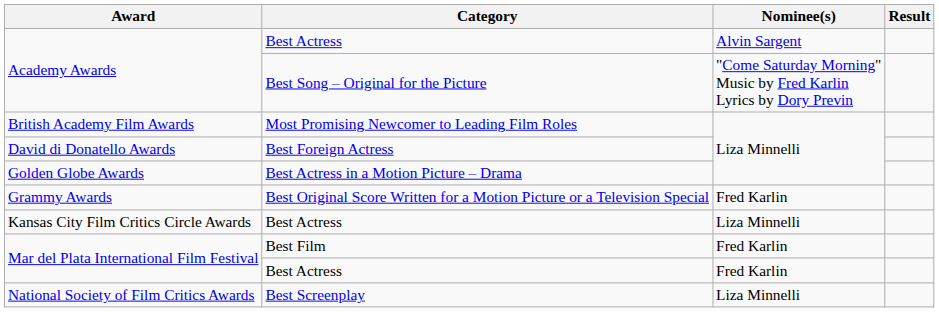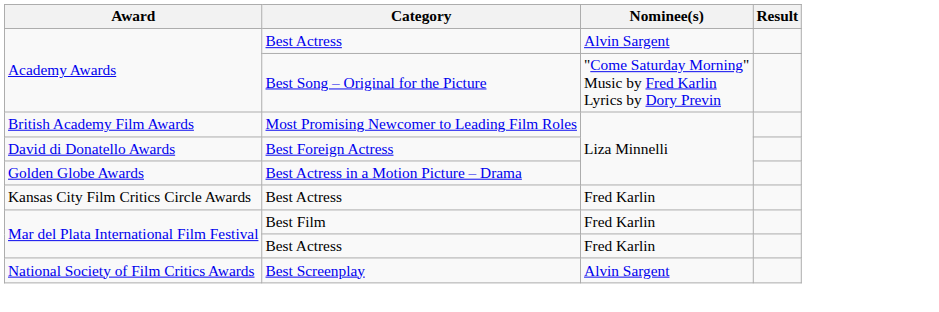 <table class="wikitable plainrowheaders">
 <tr>
 <th>Award</th>
 <th>Category</th>
 <th>Nominee(s)</th>
 <th>Result</th>
 </tr>
 <tr>
 <td rowspan="2"><a href='#'>Academy Awards</a></td>
 <td><a href='#'>Best Actress</a></td>
 <td><a href='#'>Alvin Sargent</a></td>
 <td></td>
 </tr>
 <tr>
 <td><a href='#'>Best Song – Original for the Picture</a></td>
 <td>"<a href='#'>Come Saturday Morning</a>" <br> Music by <a href='#'>Fred Karlin</a> <br> Lyrics by <a href='#'>Dory Previn</a></td>
 <td></td>
 </tr>
 <tr>
 <td><a href='#'>British Academy Film Awards</a></td>
 <td><a href='#'>Most Promising Newcomer to Leading Film Roles</a></td>
 <td rowspan="3">Liza Minnelli</td>
 <td></td>
 </tr>
 <tr>
 <td><a href='#'>David di Donatello Awards</a></td>
 <td><a href='#'>Best Foreign Actress</a></td>
 <td></td>
 </tr>
 <tr>
 <td><a href='#'>Golden Globe Awards</a></td>
 <td><a href='#'>Best Actress in a Motion Picture – Drama</a></td>
 <td></td>
 </tr>
 <tr>
-<td><a href='#'>Grammy Awards</a></td>
-<td><a href='#'>Best Original Score Written for a Motion Picture or a Television Special</a></td>
-<td>Fred Karlin</td>
-<td></td>
-</tr>
-<tr>
 <td>Kansas City Film Critics Circle Awards</td>
 <td>Best Actress</td>
-<td>Liza Minnelli</td>
+<td>Fred Karlin</td>
 <td></td>
 </tr>
 <tr>
 <td rowspan="2"><a href='#'>Mar del Plata International Film Festival</a></td>
 <td>Best Film</td>
 <td>Fred Karlin</td>
 <td></td>
 </tr>
 <tr>
 <td>Best Actress</td>
 <td>Fred Karlin</td>
 <td></td>
 </tr>
 <tr>
 <td><a href='#'>National Society of Film Critics Awards</a></td>
 <td><a href='#'>Best Screenplay</a></td>
-<td>Liza Minnelli</td>
+<td><a href='#'>Alvin Sargent</a></td>
 <td></td>
 </tr>
 </table>
